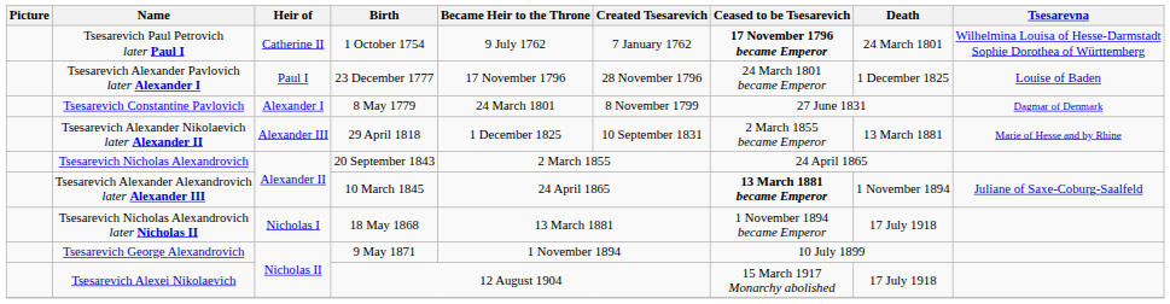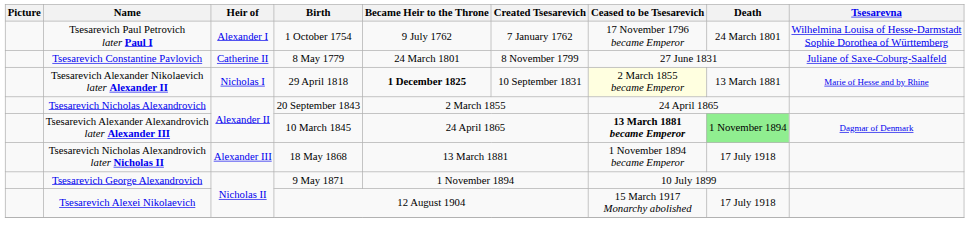 <table class="wikitable" style="margin:1em auto">
 <tr>
 <th>Picture</th>
 <th>Name</th>
 <th>Heir of</th>
 <th>Birth</th>
 <th>Became Heir to the Throne</th>
 <th>Created Tsesarevich</th>
 <th>Ceased to be Tsesarevich</th>
 <th>Death</th>
 <th><a href='#'>Tsesarevna</a></th>
 </tr>
 <tr>
 <td align="center"></td>
 <td align="center">Tsesarevich Paul Petrovich<br><em>later</em> <strong><a href='#'>Paul I</a></strong></td>
-<td align="center"><a href='#'>Catherine II</a></td>
+<td align="center"><a href='#'>Alexander I</a></td>
 <td align="center">1 October 1754</td>
 <td align="center">9 July 1762</td>
 <td align="center">7 January 1762</td>
-<td align="center"><strong>17 November 1796 <br><em>became Emperor</em></strong></td>
+<td align="center">17 November 1796 <br><em>became Emperor</em></td>
 <td align="center">24 March 1801</td>
 <td align="center"><a href='#'>Wilhelmina Louisa of Hesse-Darmstadt</a><br><a href='#'>Sophie Dorothea of Württemberg</a></td>
 </tr>
 <tr>
 <td align="center"></td>
-<td align="center">Tsesarevich Alexander Pavlovich<br><em>later</em> <strong><a href='#'>Alexander I</a></strong></td>
-<td align="center"><a href='#'>Paul I</a></td>
-<td align="center">23 December 1777</td>
-<td align="center">17 November 1796</td>
-<td align="center">28 November 1796</td>
-<td align="center">24 March 1801<br><em>became Emperor</em></td>
-<td align="center">1 December 1825</td>
-<td align="center"><a href='#'>Louise of Baden</a></td>
-</tr>
-<tr>
-<td align="center"></td>
 <td align="center"><a href='#'>Tsesarevich Constantine Pavlovich</a></td>
-<td align="center"><a href='#'>Alexander I</a></td>
+<td align="center"><a href='#'>Catherine II</a></td>
 <td align="center">8 May 1779</td>
 <td align="center">24 March 1801</td>
 <td align="center">8 November 1799</td>
 <td align="center" colspan="2">27 June 1831</td>
-<td align="center"><small><a href='#'>Dagmar of Denmark</a></small></td>
+<td align="center"><a href='#'>Juliane of Saxe-Coburg-Saalfeld</a></td>
 </tr>
 <tr>
 <td align="center"></td>
 <td align="center">Tsesarevich Alexander Nikolaevich<br><em>later</em> <strong><a href='#'>Alexander II</a></strong></td>
-<td align="center"><a href='#'>Alexander III</a></td>
+<td align="center"><a href='#'>Nicholas I</a></td>
 <td align="center">29 April 1818</td>
-<td align="center">1 December 1825</td>
+<td align="center"><strong>1 December 1825</strong></td>
 <td align="center">10 September 1831</td>
-<td align="center">2 March 1855<br><em>became Emperor</em></td>
+<td align="center" style="background: lightyellow;">2 March 1855<br><em>became Emperor</em></td>
 <td align="center">13 March 1881</td>
 <td align="center"><small><a href='#'>Marie of Hesse and by Rhine</a></small></td>
 </tr>
 <tr>
 <td align="center"></td>
 <td align="center"><a href='#'>Tsesarevich Nicholas Alexandrovich</a></td>
 <td align="center" rowspan="2"><a href='#'>Alexander II</a></td>
 <td align="center">20 September 1843</td>
 <td align="center" colspan="2">2 March 1855</td>
 <td align="center" colspan="2">24 April 1865</td>
 <td align="center"></td>
 </tr>
 <tr>
 <td align="center"></td>
 <td align="center">Tsesarevich Alexander Alexandrovich<br><em>later</em> <strong><a href='#'>Alexander III</a></strong></td>
 <td align="center">10 March 1845</td>
 <td align="center" colspan="2">24 April 1865</td>
 <td align="center"><strong>13 March 1881<br><em>became Emperor</em></strong></td>
-<td align="center">1 November 1894</td>
-<td align="center"><a href='#'>Juliane of Saxe-Coburg-Saalfeld</a></td>
+<td align="center" style="background: lightgreen;">1 November 1894</td>
+<td align="center"><small><a href='#'>Dagmar of Denmark</a></small></td>
 </tr>
 <tr>
 <td align="center"></td>
 <td align="center">Tsesarevich Nicholas Alexandrovich<br><em>later</em> <strong><a href='#'>Nicholas II</a></strong></td>
-<td align="center"><a href='#'>Nicholas I</a></td>
+<td align="center"><a href='#'>Alexander III</a></td>
 <td align="center">18 May 1868</td>
 <td align="center" colspan="2">13 March 1881</td>
 <td align="center">1 November 1894 <br><em>became Emperor</em></td>
 <td align="center">17 July 1918</td>
 <td align="center"></td>
 </tr>
 <tr>
 <td align="center"></td>
 <td align="center"><a href='#'>Tsesarevich George Alexandrovich</a></td>
 <td align="center" rowspan="2"><a href='#'>Nicholas II</a></td>
 <td align="center">9 May 1871</td>
 <td align="center" colspan="2">1 November 1894</td>
 <td align="center" colspan="2">10 July 1899</td>
 <td align="center"></td>
 </tr>
 <tr>
 <td align="center"></td>
 <td align="center"><a href='#'>Tsesarevich Alexei Nikolaevich</a></td>
 <td align="center" colspan="3">12 August 1904</td>
 <td align="center">15 March 1917<br><em>Monarchy abolished</em></td>
 <td align="center">17 July 1918</td>
 <td align="center"></td>
 </tr>
 <tr>
 </tr>
 </table>
